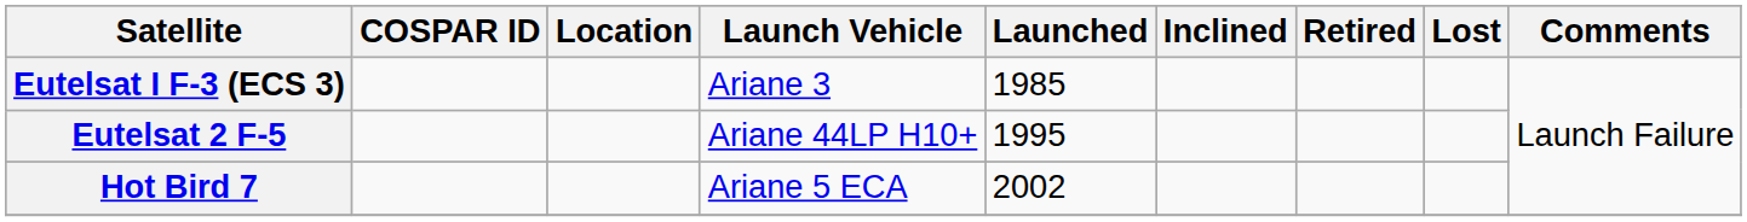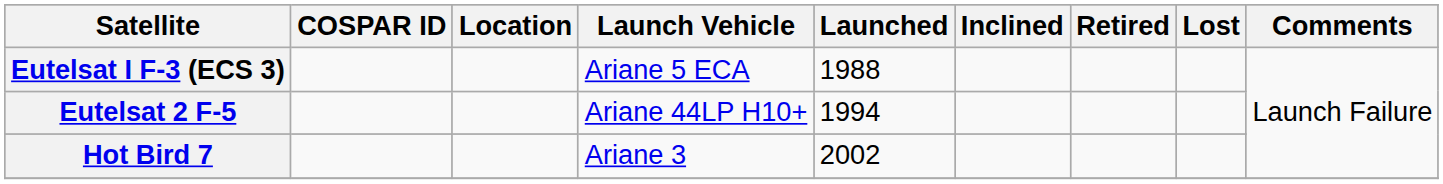 <table class="wikitable sortable" style="text-align:left;">
 <tr>
 <th>Satellite</th>
 <th>COSPAR ID</th>
 <th data-sort-type="number">Location</th>
 <th>Launch Vehicle</th>
 <th>Launched</th>
 <th>Inclined</th>
 <th>Retired</th>
 <th>Lost</th>
 <th>Comments</th>
 </tr>
 <tr>
 <th><a href='#'>Eutelsat I F-3</a> (ECS 3)</th>
 <td></td>
 <td></td>
-<td><a href='#'>Ariane 3</a></td>
-<td>1985</td>
+<td><a href='#'>Ariane 5 ECA</a></td>
+<td>1988</td>
 <td></td>
 <td></td>
 <td></td>
 <td rowspan="3">Launch Failure</td>
 </tr>
 <tr>
 <th><a href='#'>Eutelsat 2 F-5</a></th>
 <td></td>
 <td></td>
 <td><a href='#'>Ariane 44LP H10+</a></td>
-<td>1995</td>
+<td>1994</td>
 <td></td>
 <td></td>
 <td></td>
 </tr>
 <tr>
 <th><a href='#'>Hot Bird 7</a></th>
 <td></td>
 <td></td>
-<td><a href='#'>Ariane 5 ECA</a></td>
+<td><a href='#'>Ariane 3</a></td>
 <td>2002</td>
 <td></td>
 <td></td>
 <td></td>
 </tr>
 <tr>
 </tr>
 </table>
